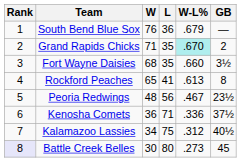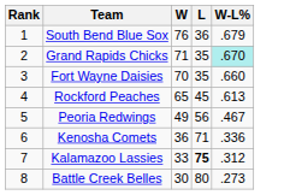 <table class="wikitable" style="text-align:center;">
 <tr>
 <th>Rank</th>
 <th>Team</th>
 <th>W</th>
 <th>L</th>
 <th>W-L%</th>
-<th>GB</th>
 </tr>
 <tr>
 <td>1</td>
 <td><a href='#'>South Bend Blue Sox</a></td>
 <td>76</td>
 <td>36</td>
 <td>.679</td>
-<td>—</td>
 </tr>
 <tr>
 <td>2</td>
 <td><a href='#'>Grand Rapids Chicks</a></td>
 <td>71</td>
 <td>35</td>
 <td style="background: paleturquoise;">.670</td>
-<td>2</td>
 </tr>
 <tr>
 <td>3</td>
 <td><a href='#'>Fort Wayne Daisies</a></td>
-<td>68</td>
+<td>70</td>
 <td>35</td>
 <td>.660</td>
-<td>3½</td>
 </tr>
 <tr>
 <td>4</td>
 <td><a href='#'>Rockford Peaches</a></td>
 <td>65</td>
-<td>41</td>
+<td>45</td>
 <td>.613</td>
-<td>8</td>
 </tr>
 <tr>
 <td>5</td>
 <td><a href='#'>Peoria Redwings</a></td>
-<td>48</td>
+<td>49</td>
 <td>56</td>
 <td>.467</td>
-<td>23½</td>
 </tr>
 <tr>
 <td>6</td>
 <td><a href='#'>Kenosha Comets</a></td>
 <td>36</td>
 <td>71</td>
 <td>.336</td>
-<td>37½</td>
 </tr>
 <tr>
 <td>7</td>
 <td><a href='#'>Kalamazoo Lassies</a></td>
-<td>34</td>
-<td>75</td>
+<td>33</td>
+<td><strong>75</strong></td>
 <td>.312</td>
-<td>40½</td>
 </tr>
 <tr>
-<td style="background: lavender;">8</td>
+<td>8</td>
 <td><a href='#'>Battle Creek Belles</a></td>
 <td>30</td>
 <td>80</td>
 <td>.273</td>
-<td>45</td>
 </tr>
 </table>
